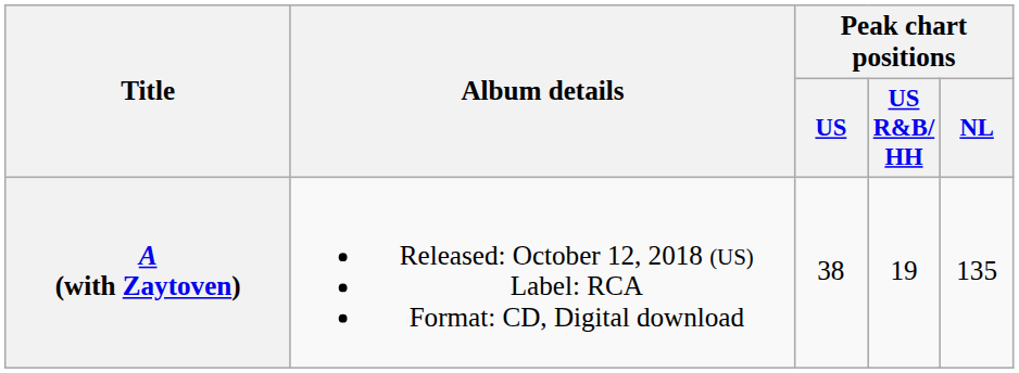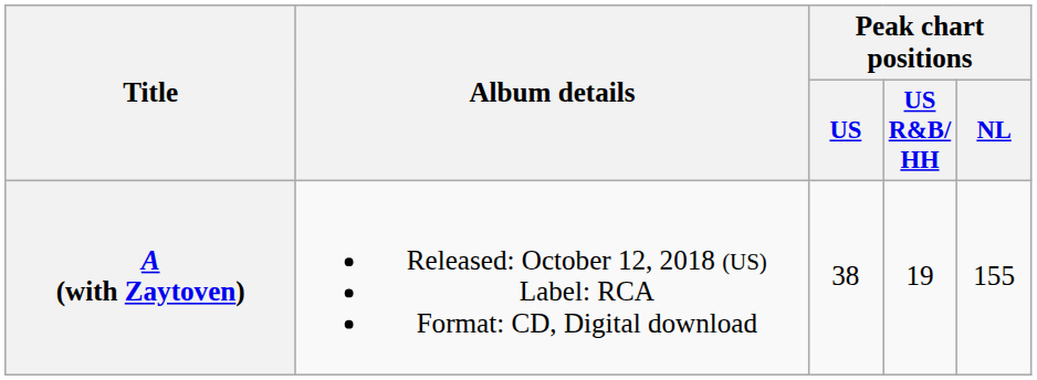 <table class="wikitable plainrowheaders" style="text-align:center;" border="1">
 <tr>
 <th scope="col" rowspan="2" style="width:10em;">Title</th>
 <th scope="col" rowspan="2" style="width:18em;">Album details</th>
 <th scope="col" colspan="3">Peak chart positions</th>
 </tr>
 <tr>
 <th scope="col" style="width:2.5em;font-size:90%;"><a href='#'>US</a><br></th>
 <th scope="col" style="width:2.5em;font-size:90%;"><a href='#'>US<br>R&B/<br>HH</a><br></th>
 <th scope="col" style="width:2.5em;font-size:90%;"><a href='#'>NL</a><br></th>
 </tr>
 <tr>
 <th scope="row"><em><a href='#'>A</a></em><br><span>(with <a href='#'>Zaytoven</a>)</span></th>
 <td><br><ul><li>Released: October 12, 2018 <small>(US)</small></li><li>Label: RCA</li><li>Format: CD, Digital download</li></ul></td>
 <td>38</td>
 <td>19</td>
-<td>135</td>
+<td>155</td>
 </tr>
 </table>
